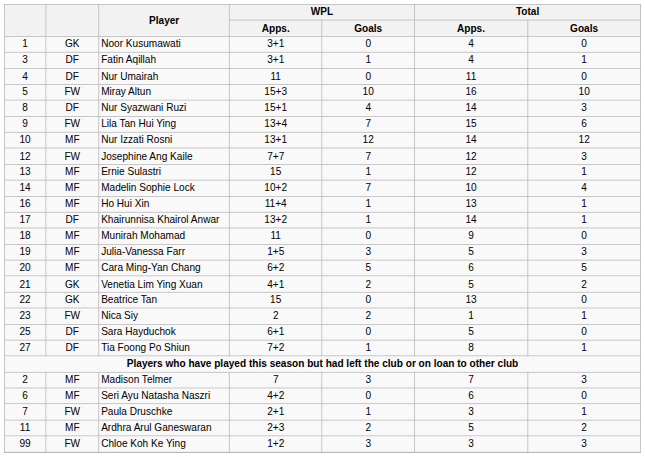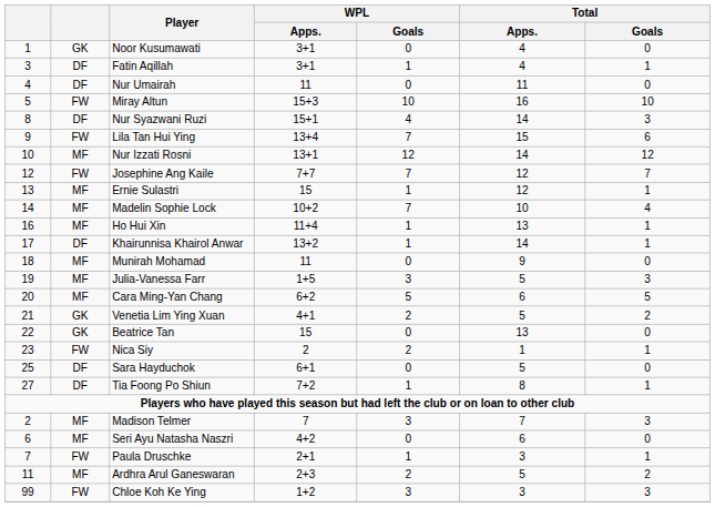 <table class="wikitable" style="text-align:center; font-size:100%; width:80%;">
 <tr>
 <th rowspan=2></th>
 <th rowspan=2></th>
 <th rowspan=2 width="200">Player</th>
 <th colspan=2 width="105">WPL</th>
 <th colspan=2 width="130">Total</th>
 </tr>
 <tr>
 <th>Apps.</th>
 <th> Goals</th>
 <th>Apps.</th>
 <th> Goals</th>
 </tr>
 <tr>
 <td>1</td>
 <td>GK</td>
 <td align="left"> Noor Kusumawati</td>
 <td>3+1</td>
 <td>0</td>
 <td>4</td>
 <td>0</td>
 </tr>
 <tr>
 <td>3</td>
 <td>DF</td>
 <td align="left"> Fatin Aqillah</td>
 <td>3+1</td>
 <td>1</td>
 <td>4</td>
 <td>1</td>
 </tr>
 <tr>
 <td>4</td>
 <td>DF</td>
 <td align="left"> Nur Umairah</td>
 <td>11</td>
 <td>0</td>
 <td>11</td>
 <td>0</td>
 </tr>
 <tr>
 <td>5</td>
 <td>FW</td>
 <td align="left"> Miray Altun</td>
 <td>15+3</td>
 <td>10</td>
 <td>16</td>
 <td>10</td>
 </tr>
 <tr>
 <td>8</td>
 <td>DF</td>
 <td align="left"> Nur Syazwani Ruzi</td>
 <td>15+1</td>
 <td>4</td>
 <td>14</td>
 <td>3</td>
 </tr>
 <tr>
 <td>9</td>
 <td>FW</td>
 <td align="left"> Lila Tan Hui Ying</td>
 <td>13+4</td>
 <td>7</td>
 <td>15</td>
 <td>6</td>
 </tr>
 <tr>
 <td>10</td>
 <td>MF</td>
 <td align="left"> Nur Izzati Rosni</td>
 <td>13+1</td>
 <td>12</td>
 <td>14</td>
 <td>12</td>
 </tr>
 <tr>
 <td>12</td>
 <td>FW</td>
 <td align="left"> Josephine Ang Kaile</td>
 <td>7+7</td>
 <td>7</td>
 <td>12</td>
-<td>3</td>
+<td>7</td>
 </tr>
 <tr>
 <td>13</td>
 <td>MF</td>
 <td align="left"> Ernie Sulastri</td>
 <td>15</td>
 <td>1</td>
 <td>12</td>
 <td>1</td>
 </tr>
 <tr>
 <td>14</td>
 <td>MF</td>
 <td align="left"> Madelin Sophie Lock</td>
 <td>10+2</td>
 <td>7</td>
 <td>10</td>
 <td>4</td>
 </tr>
 <tr>
 <td>16</td>
 <td>MF</td>
 <td align="left"> Ho Hui Xin</td>
 <td>11+4</td>
 <td>1</td>
 <td>13</td>
 <td>1</td>
 </tr>
 <tr>
 <td>17</td>
 <td>DF</td>
 <td align="left"> Khairunnisa Khairol Anwar</td>
 <td>13+2</td>
 <td>1</td>
 <td>14</td>
 <td>1</td>
 </tr>
 <tr>
 <td>18</td>
 <td>MF</td>
 <td align="left"> Munirah Mohamad</td>
 <td>11</td>
 <td>0</td>
 <td>9</td>
 <td>0</td>
 </tr>
 <tr>
 <td>19</td>
 <td>MF</td>
 <td align="left"> Julia-Vanessa Farr</td>
 <td>1+5</td>
 <td>3</td>
 <td>5</td>
 <td>3</td>
 </tr>
 <tr>
 <td>20</td>
 <td>MF</td>
 <td align="left"> Cara Ming-Yan Chang</td>
 <td>6+2</td>
 <td>5</td>
 <td>6</td>
 <td>5</td>
 </tr>
 <tr>
 <td>21</td>
 <td>GK</td>
 <td align="left"> Venetia Lim Ying Xuan</td>
 <td>4+1</td>
 <td>2</td>
 <td>5</td>
 <td>2</td>
 </tr>
 <tr>
 <td>22</td>
 <td>GK</td>
 <td align="left"> Beatrice Tan</td>
 <td>15</td>
 <td>0</td>
 <td>13</td>
 <td>0</td>
 </tr>
 <tr>
 <td>23</td>
 <td>FW</td>
 <td align="left"> Nica Siy</td>
 <td>2</td>
 <td>2</td>
 <td>1</td>
 <td>1</td>
 </tr>
 <tr>
 <td>25</td>
 <td>DF</td>
 <td align="left"> Sara Hayduchok</td>
 <td>6+1</td>
 <td>0</td>
 <td>5</td>
 <td>0</td>
 </tr>
 <tr>
 <td>27</td>
 <td>DF</td>
 <td align="left"> Tia Foong Po Shiun</td>
 <td>7+2</td>
 <td>1</td>
 <td>8</td>
 <td>1</td>
 </tr>
 <tr>
 <td colspan="15"><strong>Players who have played this season but had left the club or on loan to other club</strong></td>
 </tr>
 <tr>
 <td>2</td>
 <td>MF</td>
 <td align="left"> Madison Telmer</td>
 <td>7</td>
 <td>3</td>
 <td>7</td>
 <td>3</td>
 </tr>
 <tr>
 <td>6</td>
 <td>MF</td>
 <td align="left"> Seri Ayu Natasha Naszri</td>
 <td>4+2</td>
 <td>0</td>
 <td>6</td>
 <td>0</td>
 </tr>
 <tr>
 <td>7</td>
 <td>FW</td>
 <td align="left"> Paula Druschke</td>
 <td>2+1</td>
 <td>1</td>
 <td>3</td>
 <td>1</td>
 </tr>
 <tr>
 <td>11</td>
 <td>MF</td>
 <td align="left"> Ardhra Arul Ganeswaran</td>
 <td>2+3</td>
 <td>2</td>
 <td>5</td>
 <td>2</td>
 </tr>
 <tr>
 <td>99</td>
 <td>FW</td>
 <td align="left"> Chloe Koh Ke Ying</td>
 <td>1+2</td>
 <td>3</td>
 <td>3</td>
 <td>3</td>
 </tr>
 <tr>
 </tr>
 </table>
